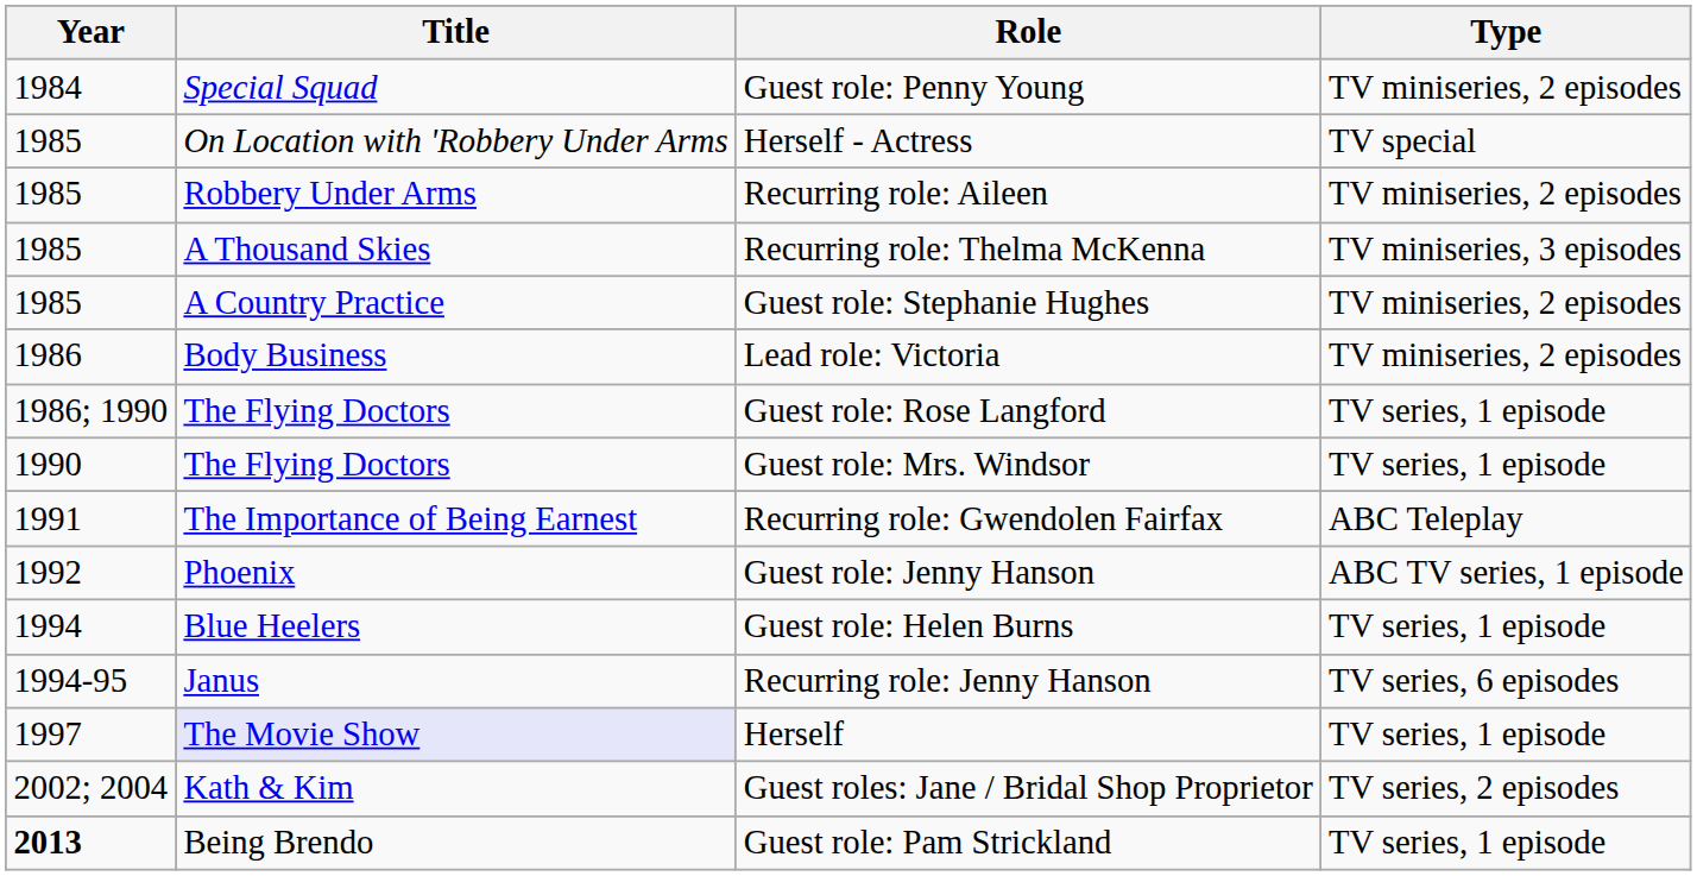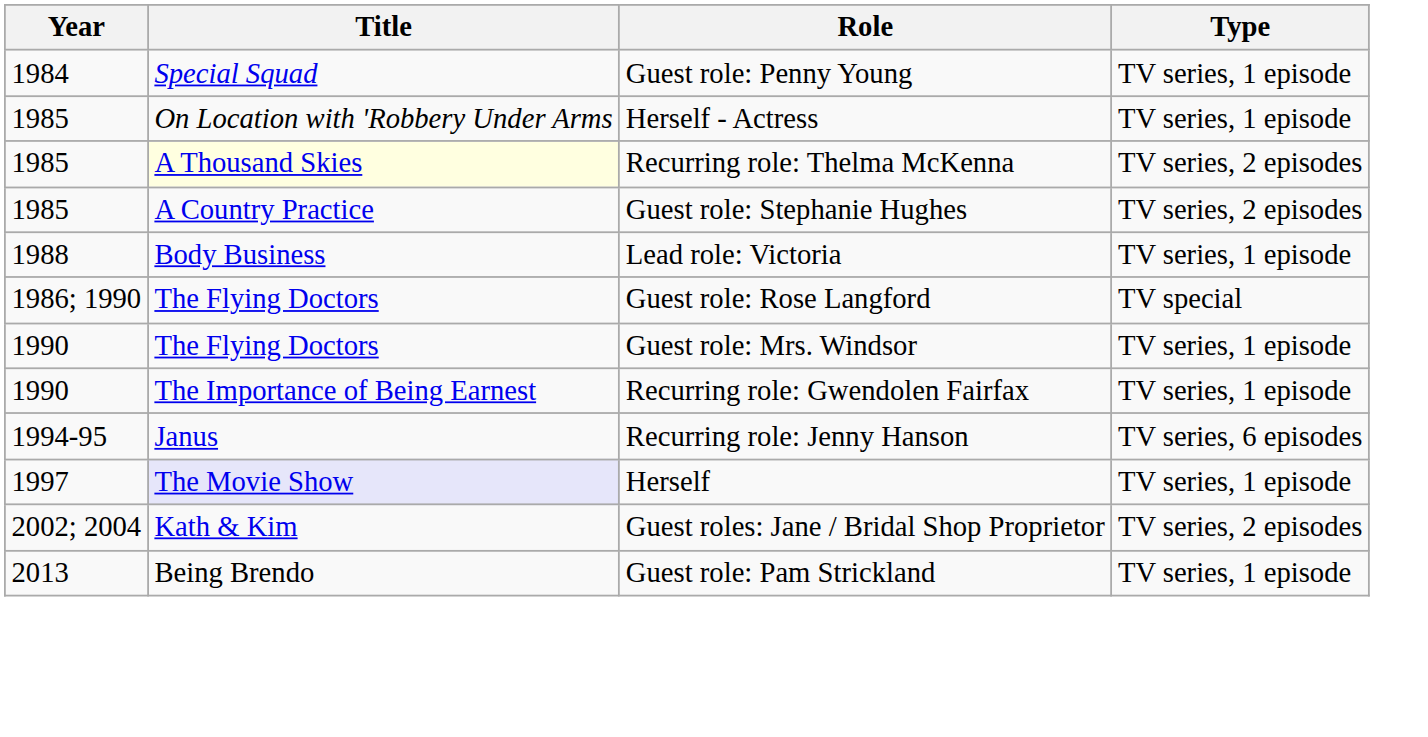 <table class="wikitable">
 <tr>
 <th>Year</th>
 <th>Title</th>
 <th>Role</th>
 <th>Type</th>
 </tr>
 <tr>
 <td>1984</td>
 <td><em><a href='#'>Special Squad</a></em></td>
 <td>Guest role: Penny Young</td>
-<td>TV miniseries, 2 episodes</td>
+<td>TV series, 1 episode</td>
 </tr>
 <tr>
 <td>1985</td>
 <td><em>On Location with 'Robbery Under Arms<strong></td>
 <td>Herself - Actress</td>
-<td>TV special</td>
+<td>TV series, 1 episode</td>
 </tr>
 <tr>
 <td>1985</td>
-<td></em><a href='#'>Robbery Under Arms</a><em></td>
-<td>Recurring role: Aileen</td>
-<td>TV miniseries, 2 episodes</td>
-</tr>
-<tr>
-<td>1985</td>
-<td></em><a href='#'>A Thousand Skies</a><em></td>
+<td style="background: lightyellow;"></em><a href='#'>A Thousand Skies</a><em></td>
 <td>Recurring role: Thelma McKenna</td>
-<td>TV miniseries, 3 episodes</td>
+<td>TV series, 2 episodes</td>
 </tr>
 <tr>
 <td>1985</td>
 <td></em><a href='#'>A Country Practice</a><em></td>
 <td>Guest role: Stephanie Hughes</td>
-<td>TV miniseries, 2 episodes</td>
+<td>TV series, 2 episodes</td>
 </tr>
 <tr>
-<td>1986</td>
+<td>1988</td>
 <td></em><a href='#'>Body Business</a><em></td>
 <td>Lead role: Victoria</td>
-<td>TV miniseries, 2 episodes</td>
+<td>TV series, 1 episode</td>
 </tr>
 <tr>
 <td>1986; 1990</td>
 <td></em><a href='#'>The Flying Doctors</a><em></td>
 <td>Guest role: Rose Langford</td>
-<td>TV series, 1 episode</td>
+<td>TV special</td>
 </tr>
 <tr>
 <td>1990</td>
 <td></em><a href='#'>The Flying Doctors</a><em></td>
 <td>Guest role: Mrs. Windsor</td>
 <td>TV series, 1 episode</td>
 </tr>
 <tr>
-<td>1991</td>
+<td>1990</td>
 <td></em><a href='#'>The Importance of Being Earnest</a><em></td>
 <td>Recurring role: Gwendolen Fairfax</td>
-<td>ABC Teleplay</td>
-</tr>
-<tr>
-<td>1992</td>
-<td></em><a href='#'>Phoenix</a><em></td>
-<td>Guest role: Jenny Hanson</td>
-<td>ABC TV series, 1 episode</td>
-</tr>
-<tr>
-<td>1994</td>
-<td></em><a href='#'>Blue Heelers</a><em></td>
-<td>Guest role: Helen Burns</td>
 <td>TV series, 1 episode</td>
 </tr>
 <tr>
 <td>1994-95</td>
 <td></em><a href='#'>Janus</a><em></td>
 <td>Recurring role: Jenny Hanson</td>
 <td>TV series, 6 episodes</td>
 </tr>
 <tr>
 <td>1997</td>
 <td style="background: lavender;"></em><a href='#'>The Movie Show</a><em></td>
 <td>Herself</td>
 <td>TV series, 1 episode</td>
 </tr>
 <tr>
 <td>2002; 2004</td>
 <td></em><a href='#'>Kath & Kim</a><em></td>
 <td>Guest roles: Jane / Bridal Shop Proprietor</td>
 <td>TV series, 2 episodes</td>
 </tr>
 <tr>
-<td><strong>2013</strong></td>
+<td>2013</td>
 <td></em>Being Brendo<em></td>
 <td>Guest role: Pam Strickland</td>
 <td>TV series, 1 episode</td>
 </tr>
 </table>
